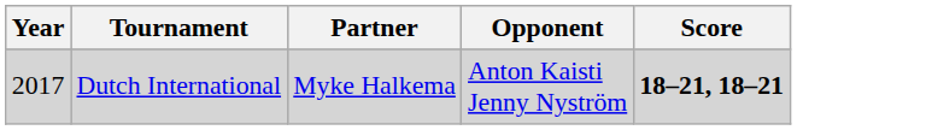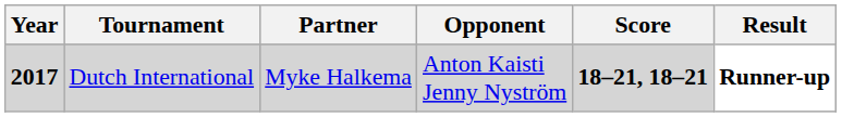 <table class="sortable wikitable" style="font-size: 90%;">
 <tr>
 <th>Year</th>
 <th>Tournament</th>
 <th>Partner</th>
 <th>Opponent</th>
 <th>Score</th>
+<th>Result</th>
 </tr>
 <tr style="background:#D5D5D5">
-<td align="center">2017</td>
+<td align="center"><strong>2017</strong></td>
 <td align="left"><a href='#'>Dutch International</a></td>
 <td align="left"> <a href='#'>Myke Halkema</a></td>
 <td align="left"> <a href='#'>Anton Kaisti</a><br> <a href='#'>Jenny Nyström</a></td>
 <td align="left"><strong>18–21, 18–21</strong></td>
+<td style="text-align:left; background:white"> <strong>Runner-up</strong></td>
 </tr>
 </table>
